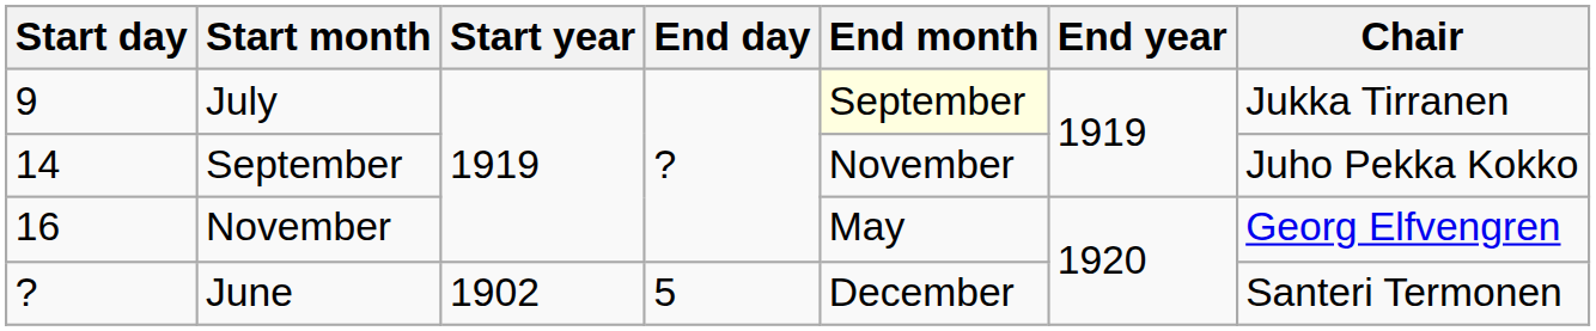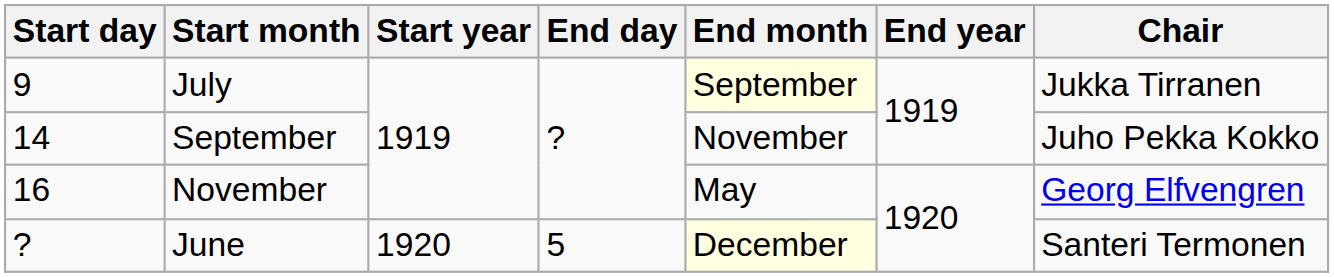 <table class="wikitable">
 <tr>
 <th>Start day</th>
 <th>Start month</th>
 <th>Start year</th>
 <th>End day</th>
 <th>End month</th>
 <th>End year</th>
 <th>Chair</th>
 </tr>
 <tr>
 <td>9</td>
 <td>July</td>
 <td rowspan="3">1919</td>
 <td rowspan="3">?</td>
 <td style="background: lightyellow;">September</td>
 <td rowspan="2">1919</td>
 <td>Jukka Tirranen</td>
 </tr>
 <tr>
 <td>14</td>
 <td>September</td>
 <td>November</td>
 <td>Juho Pekka Kokko</td>
 </tr>
 <tr>
 <td>16</td>
 <td>November</td>
 <td>May</td>
 <td rowspan="2">1920</td>
 <td><a href='#'>Georg Elfvengren</a></td>
 </tr>
 <tr>
 <td>?</td>
 <td>June</td>
-<td>1902</td>
+<td>1920</td>
 <td>5</td>
-<td>December</td>
+<td style="background: lightyellow;">December</td>
 <td>Santeri Termonen</td>
 </tr>
 </table>
